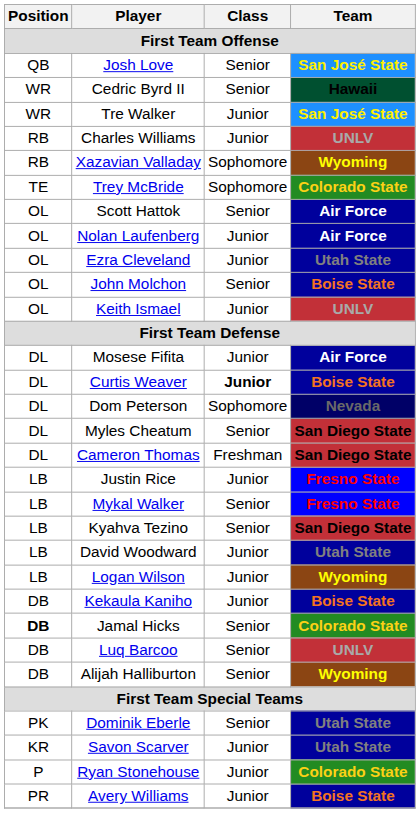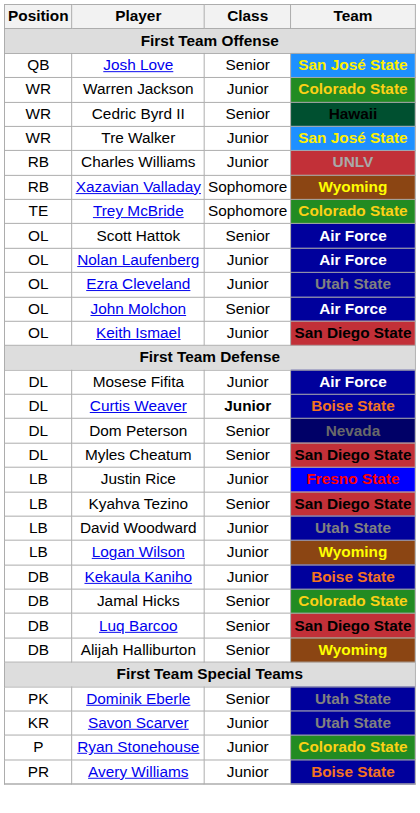 <table class="wikitable" border="0">
 <tr>
 <th>Position</th>
 <th>Player</th>
 <th>Class</th>
 <th>Team</th>
 </tr>
 <tr>
 <td colspan="4" style="text-align:center; background:#ddd;"><strong>First Team Offense </strong></td>
 </tr>
 <tr style="text-align:center;">
 <td style="background:white">QB</td>
 <td style="background:white"><a href='#'>Josh Love</a></td>
 <td style="background:white">Senior</td>
 <th style="background:#1E90FF; color:#FFEF00">San José State</th>
+</tr>
+<tr style="text-align:center;">
+<td style="background:white">WR</td>
+<td style="background:white">Warren Jackson</td>
+<td style="background:white">Junior</td>
+<th style="background:#228B22; color:#FCD116;">Colorado State</th>
 </tr>
 <tr style="text-align:center;">
 <td style="background:white">WR</td>
 <td style="background:white">Cedric Byrd II</td>
 <td style="background:white">Senior</td>
 <th style="background:#005030; color:#000;">Hawaii</th>
 </tr>
 <tr style="text-align:center;">
 <td style="background:white">WR</td>
 <td style="background:white">Tre Walker</td>
 <td style="background:white">Junior</td>
 <th style="background:#1E90FF; color:#FFEF00">San José State</th>
 </tr>
 <tr style="text-align:center;">
 <td style="background:white">RB</td>
 <td style="background:white">Charles Williams</td>
 <td style="background:white">Junior</td>
 <th style="background:#C23038; color:#A9A9A9;">UNLV</th>
 </tr>
 <tr style="text-align:center;">
 <td style="background:white">RB</td>
 <td style="background:white"><a href='#'>Xazavian Valladay</a></td>
 <td style="background:white">Sophomore</td>
 <th style="background:#8B4513; color:#FFFF00;">Wyoming</th>
 </tr>
 <tr style="text-align:center;">
 <td style="background:white">TE</td>
 <td style="background:white"><a href='#'>Trey McBride</a></td>
 <td style="background:white">Sophomore</td>
 <th style="background:#228B22; color:#FCD116;">Colorado State</th>
 </tr>
 <tr style="text-align:center;">
 <td style="background:white">OL</td>
 <td style="background:white">Scott Hattok</td>
 <td style="background:white">Senior</td>
 <th style="background:#00009c; color:#fff;">Air Force</th>
 </tr>
 <tr style="text-align:center;">
 <td style="background:white">OL</td>
 <td style="background:white"><a href='#'>Nolan Laufenberg</a></td>
 <td style="background:white">Junior</td>
 <th style="background:#00009c; color:#fff;">Air Force</th>
 </tr>
 <tr style="text-align:center;">
 <td style="background:white">OL</td>
 <td style="background:white"><a href='#'>Ezra Cleveland</a></td>
 <td style="background:white">Junior</td>
 <th style="background:#00009c; color:#808080">Utah State</th>
 </tr>
 <tr style="text-align:center;">
 <td style="background:white">OL</td>
 <td style="background:white"><a href='#'>John Molchon</a></td>
 <td style="background:white">Senior</td>
-<th style="background:#00009C; color:#f47321;">Boise State</th>
+<th style="background:#00009c; color:#fff;">Air Force</th>
 </tr>
 <tr style="text-align:center;">
 <td style="background:white">OL</td>
 <td style="background:white"><a href='#'>Keith Ismael</a></td>
 <td style="background:white">Junior</td>
-<th style="background:#C23038; color:#A9A9A9;">UNLV</th>
+<th style="background:#C23038; color:#000000;">San Diego State</th>
 </tr>
 <tr>
 <td colspan="4" style="text-align:center; background:#ddd;"><strong>First Team Defense</strong></td>
 </tr>
 <tr style="text-align:center;">
 <td style="background:white">DL</td>
 <td style="background:white">Mosese Fifita</td>
 <td style="background:white">Junior</td>
 <th style="background:#00009c; color:#fff;">Air Force</th>
 </tr>
 <tr style="text-align:center;">
 <td style="background:white">DL</td>
 <td style="background:white"><a href='#'>Curtis Weaver</a></td>
 <td style="background:white"><strong>Junior</strong></td>
 <th style="background:#00009C; color:#f47321;">Boise State</th>
 </tr>
 <tr style="text-align:center;">
 <td style="background:white">DL</td>
 <td style="background:white">Dom Peterson</td>
-<td style="background:white">Sophomore</td>
+<td style="background:white">Senior</td>
 <th style="background:#000067; color:dimGrey;">Nevada</th>
 </tr>
 <tr style="text-align:center;">
 <td style="background:white">DL</td>
 <td style="background:white">Myles Cheatum</td>
 <td style="background:white">Senior</td>
 <th style="background:#C23038; color:#000000;">San Diego State</th>
 </tr>
 <tr style="text-align:center;">
-<td style="background:white">DL</td>
-<td style="background:white"><a href='#'>Cameron Thomas</a></td>
-<td style="background:white">Freshman</td>
-<th style="background:#C23038; color:#000000;">San Diego State</th>
-</tr>
-<tr style="text-align:center;">
 <td style="background:white">LB</td>
 <td style="background:white">Justin Rice</td>
 <td style="background:white">Junior</td>
-<th style="background:#0000FF; color:#FF0000;">Fresno State</th>
-</tr>
-<tr style="text-align:center;">
-<td style="background:white">LB</td>
-<td style="background:white"><a href='#'>Mykal Walker</a></td>
-<td style="background:white">Senior</td>
 <th style="background:#0000FF; color:#FF0000;">Fresno State</th>
 </tr>
 <tr style="text-align:center;">
 <td style="background:white">LB</td>
 <td style="background:white">Kyahva Tezino</td>
 <td style="background:white">Senior</td>
 <th style="background:#C23038; color:#000000;">San Diego State</th>
 </tr>
 <tr style="text-align:center;">
 <td style="background:white">LB</td>
 <td style="background:white">David Woodward</td>
 <td style="background:white">Junior</td>
 <th style="background:#00009c; color:#808080">Utah State</th>
 </tr>
 <tr style="text-align:center;">
 <td style="background:white">LB</td>
 <td style="background:white"><a href='#'>Logan Wilson</a></td>
 <td style="background:white">Junior</td>
 <th style="background:#8B4513; color:#FFFF00;">Wyoming</th>
 </tr>
 <tr style="text-align:center;">
 <td style="background:white">DB</td>
 <td style="background:white"><a href='#'>Kekaula Kaniho</a></td>
 <td style="background:white">Junior</td>
 <th style="background:#00009C; color:#f47321;">Boise State</th>
 </tr>
 <tr style="text-align:center;">
-<td style="background:white"><strong>DB</strong></td>
+<td style="background:white">DB</td>
 <td style="background:white">Jamal Hicks</td>
 <td style="background:white">Senior</td>
 <th style="background:#228B22; color:#FCD116;">Colorado State</th>
 </tr>
 <tr style="text-align:center;">
 <td style="background:white">DB</td>
 <td style="background:white"><a href='#'>Luq Barcoo</a></td>
 <td style="background:white">Senior</td>
-<th style="background:#C23038; color:#A9A9A9;">UNLV</th>
+<th style="background:#C23038; color:#000000;">San Diego State</th>
 </tr>
 <tr style="text-align:center;">
 <td style="background:white">DB</td>
 <td style="background:white">Alijah Halliburton</td>
 <td style="background:white">Senior</td>
 <th style="background:#8B4513; color:#FFFF00;">Wyoming</th>
 </tr>
 <tr>
 <td colspan="4" style="text-align:center; background:#ddd;"><strong>First Team Special Teams</strong></td>
 </tr>
 <tr style="text-align:center;">
 <td style="background:white">PK</td>
 <td style="background:white"><a href='#'>Dominik Eberle</a></td>
 <td style="background:white">Senior</td>
 <th style="background:#00009c; color:#808080">Utah State</th>
 </tr>
 <tr style="text-align:center;">
 <td style="background:white">KR</td>
 <td style="background:white"><a href='#'>Savon Scarver</a></td>
 <td style="background:white">Junior</td>
 <th style="background:#00009c; color:#808080">Utah State</th>
 </tr>
 <tr style="text-align:center;">
 <td style="background:white">P</td>
 <td style="background:white"><a href='#'>Ryan Stonehouse</a></td>
 <td style="background:white">Junior</td>
 <th style="background:#228B22; color:#FCD116;">Colorado State</th>
 </tr>
 <tr style="text-align:center;">
 <td style="background:white">PR</td>
 <td style="background:white"><a href='#'>Avery Williams</a></td>
 <td style="background:white">Junior</td>
 <th style="background:#00009C; color:#f47321;">Boise State</th>
 </tr>
 <tr style="text-align:center;">
 </tr>
 </table>
